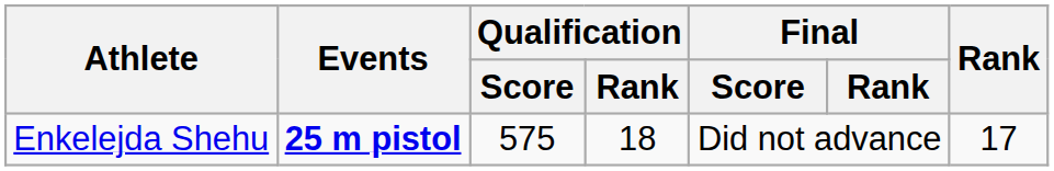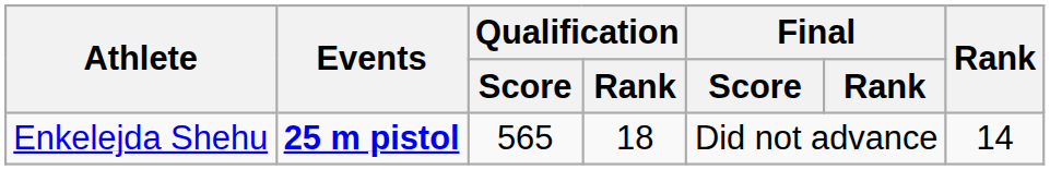 <table class=wikitable style=font-size:90%>
 <tr>
 <th rowspan=2>Athlete</th>
 <th rowspan=2>Events</th>
 <th colspan=2>Qualification</th>
 <th colspan=2>Final</th>
 <th rowspan=2>Rank</th>
 </tr>
 <tr>
 <th>Score</th>
 <th>Rank</th>
 <th>Score</th>
 <th>Rank</th>
 </tr>
 <tr>
 <td><a href='#'>Enkelejda Shehu</a></td>
 <td><strong><a href='#'>25 m pistol</a></strong></td>
-<td align=center>575</td>
+<td align=center>565</td>
 <td align=center>18</td>
 <td colspan=2  align=center>Did not advance</td>
-<td align=center>17</td>
+<td align=center>14</td>
 </tr>
 </table>
